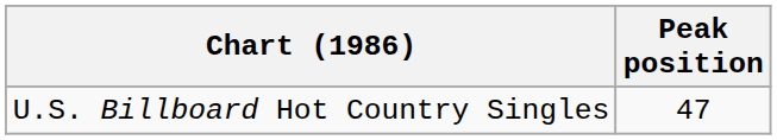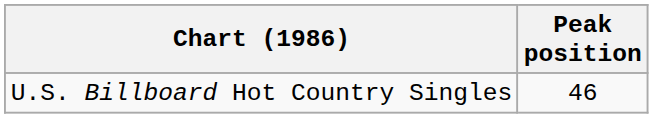 <table class="wikitable">
 <tr>
 <th align="left">Chart (1986)</th>
 <th align="center">Peak<br>position</th>
 </tr>
 <tr>
 <td align="left">U.S. <em>Billboard</em> Hot Country Singles</td>
-<td align="center">47</td>
+<td align="center">46</td>
 </tr>
 </table>
